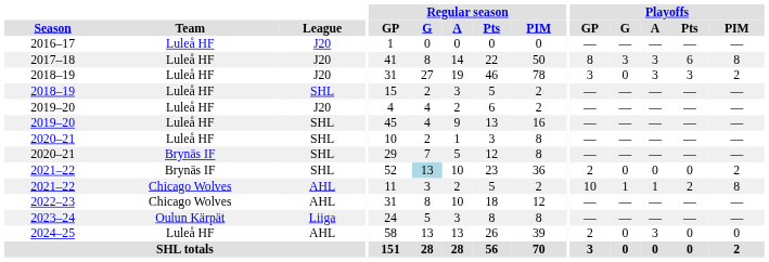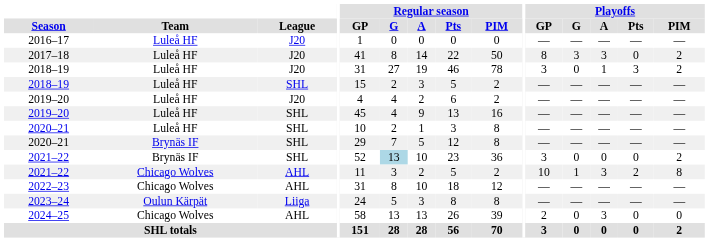 <table border="0" cellpadding="1" cellspacing="0" style="text-align:center; width:60em">
 <tr bgcolor="#e0e0e0">
 <th colspan="3" bgcolor="#ffffff"></th>
 <th rowspan="102" bgcolor="#ffffff"></th>
 <th colspan="5"><a href='#'>Regular season</a></th>
 <th rowspan="102" bgcolor="#ffffff"></th>
 <th colspan="5"><a href='#'>Playoffs</a></th>
 </tr>
 <tr bgcolor="#e0e0e0">
 <th><a href='#'>Season</a></th>
 <th>Team</th>
 <th>League</th>
 <th>GP</th>
 <th><a href='#'>G</a></th>
 <th><a href='#'>A</a></th>
 <th><a href='#'>Pts</a></th>
 <th><a href='#'>PIM</a></th>
 <th>GP</th>
 <th>G</th>
 <th>A</th>
 <th>Pts</th>
 <th>PIM</th>
 </tr>
 <tr>
 <td>2016–17</td>
 <td><a href='#'>Luleå HF</a></td>
 <td><a href='#'>J20</a></td>
 <td>1</td>
 <td>0</td>
 <td>0</td>
 <td>0</td>
 <td>0</td>
 <td>—</td>
 <td>—</td>
 <td>—</td>
 <td>—</td>
 <td>—</td>
 </tr>
 <tr style="background:#f0f0f0;">
 <td>2017–18</td>
 <td>Luleå HF</td>
 <td>J20</td>
 <td>41</td>
 <td>8</td>
 <td>14</td>
 <td>22</td>
 <td>50</td>
 <td>8</td>
 <td>3</td>
 <td>3</td>
-<td>6</td>
-<td>8</td>
+<td>0</td>
+<td>2</td>
 </tr>
 <tr>
 <td>2018–19</td>
 <td>Luleå HF</td>
 <td>J20</td>
 <td>31</td>
 <td>27</td>
 <td>19</td>
 <td>46</td>
 <td>78</td>
 <td>3</td>
 <td>0</td>
-<td>3</td>
+<td>1</td>
 <td>3</td>
 <td>2</td>
 </tr>
 <tr style="background:#f0f0f0;">
 <td><a href='#'>2018–19</a></td>
 <td>Luleå HF</td>
 <td><a href='#'>SHL</a></td>
 <td>15</td>
 <td>2</td>
 <td>3</td>
 <td>5</td>
 <td>2</td>
 <td>—</td>
 <td>—</td>
 <td>—</td>
 <td>—</td>
 <td>—</td>
 </tr>
 <tr>
 <td>2019–20</td>
 <td>Luleå HF</td>
 <td>J20</td>
 <td>4</td>
 <td>4</td>
 <td>2</td>
 <td>6</td>
 <td>2</td>
 <td>—</td>
 <td>—</td>
 <td>—</td>
 <td>—</td>
 <td>—</td>
 </tr>
 <tr style="background:#f0f0f0;">
 <td><a href='#'>2019–20</a></td>
 <td>Luleå HF</td>
 <td>SHL</td>
 <td>45</td>
 <td>4</td>
 <td>9</td>
 <td>13</td>
 <td>16</td>
 <td>—</td>
 <td>—</td>
 <td>—</td>
 <td>—</td>
 <td>—</td>
 </tr>
 <tr>
 <td><a href='#'>2020–21</a></td>
 <td>Luleå HF</td>
 <td>SHL</td>
 <td>10</td>
 <td>2</td>
 <td>1</td>
 <td>3</td>
 <td>8</td>
 <td>—</td>
 <td>—</td>
 <td>—</td>
 <td>—</td>
 <td>—</td>
 </tr>
 <tr style="background:#f0f0f0;">
 <td>2020–21</td>
 <td><a href='#'>Brynäs IF</a></td>
 <td>SHL</td>
 <td>29</td>
 <td>7</td>
 <td>5</td>
 <td>12</td>
 <td>8</td>
 <td>—</td>
 <td>—</td>
 <td>—</td>
 <td>—</td>
 <td>—</td>
 </tr>
 <tr>
 <td><a href='#'>2021–22</a></td>
 <td>Brynäs IF</td>
 <td>SHL</td>
 <td>52</td>
 <td style="background: lightblue;">13</td>
 <td>10</td>
 <td>23</td>
 <td>36</td>
-<td>2</td>
+<td>3</td>
 <td>0</td>
 <td>0</td>
 <td>0</td>
 <td>2</td>
 </tr>
 <tr style="background:#f0f0f0;">
 <td><a href='#'>2021–22</a></td>
 <td><a href='#'>Chicago Wolves</a></td>
 <td><a href='#'>AHL</a></td>
 <td>11</td>
 <td>3</td>
 <td>2</td>
 <td>5</td>
 <td>2</td>
 <td>10</td>
 <td>1</td>
-<td>1</td>
+<td>3</td>
 <td>2</td>
 <td>8</td>
 </tr>
 <tr>
 <td><a href='#'>2022–23</a></td>
 <td>Chicago Wolves</td>
 <td>AHL</td>
 <td>31</td>
 <td>8</td>
 <td>10</td>
 <td>18</td>
 <td>12</td>
 <td>—</td>
 <td>—</td>
 <td>—</td>
 <td>—</td>
 <td>—</td>
 </tr>
 <tr style="background:#f0f0f0;">
 <td><a href='#'>2023–24</a></td>
 <td><a href='#'>Oulun Kärpät</a></td>
 <td><a href='#'>Liiga</a></td>
 <td>24</td>
 <td>5</td>
 <td>3</td>
 <td>8</td>
 <td>8</td>
 <td>—</td>
 <td>—</td>
 <td>—</td>
 <td>—</td>
 <td>—</td>
 </tr>
 <tr>
 <td><a href='#'>2024–25</a></td>
-<td>Luleå HF</td>
+<td>Chicago Wolves</td>
 <td>AHL</td>
 <td>58</td>
 <td>13</td>
 <td>13</td>
 <td>26</td>
 <td>39</td>
 <td>2</td>
 <td>0</td>
 <td>3</td>
 <td>0</td>
 <td>0</td>
 </tr>
 <tr bgcolor="#e0e0e0">
 <th colspan="3">SHL totals</th>
 <th>151</th>
 <th>28</th>
 <th>28</th>
 <th>56</th>
 <th>70</th>
 <th>3</th>
 <th>0</th>
 <th>0</th>
 <th>0</th>
 <th>2</th>
 </tr>
 </table>
